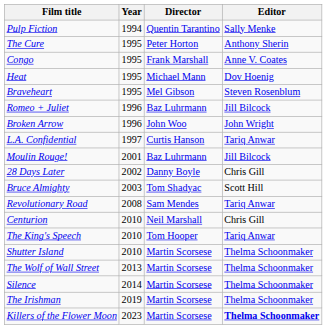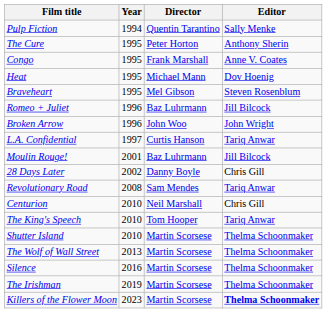 <table class="wikitable sortable">
 <tr>
 <th>Film title</th>
 <th>Year</th>
 <th>Director</th>
 <th>Editor</th>
 </tr>
 <tr>
 <td><em><a href='#'>Pulp Fiction</a></em></td>
 <td>1994</td>
 <td><a href='#'>Quentin Tarantino</a></td>
 <td><a href='#'>Sally Menke</a></td>
 </tr>
 <tr>
 <td><em><a href='#'>The Cure</a></em></td>
 <td>1995</td>
 <td><a href='#'>Peter Horton</a></td>
 <td><a href='#'>Anthony Sherin</a></td>
 </tr>
 <tr>
 <td><a href='#'><em>Congo</em></a></td>
 <td>1995</td>
 <td><a href='#'>Frank Marshall</a></td>
 <td><a href='#'>Anne V. Coates</a></td>
 </tr>
 <tr>
 <td><a href='#'><em>Heat</em></a></td>
 <td>1995</td>
 <td><a href='#'>Michael Mann</a></td>
 <td><a href='#'>Dov Hoenig</a></td>
 </tr>
 <tr>
 <td><em><a href='#'>Braveheart</a></em></td>
 <td>1995</td>
 <td><a href='#'>Mel Gibson</a></td>
 <td><a href='#'>Steven Rosenblum</a></td>
 </tr>
 <tr>
 <td><em><a href='#'>Romeo + Juliet</a></em></td>
 <td>1996</td>
 <td><a href='#'>Baz Luhrmann</a></td>
 <td><a href='#'>Jill Bilcock</a></td>
 </tr>
 <tr>
 <td><em><a href='#'>Broken Arrow</a></em></td>
 <td>1996</td>
 <td><a href='#'>John Woo</a></td>
 <td><a href='#'>John Wright</a></td>
 </tr>
 <tr>
 <td><em><a href='#'>L.A. Confidential</a></em></td>
 <td>1997</td>
 <td><a href='#'>Curtis Hanson</a></td>
 <td><a href='#'>Tariq Anwar</a></td>
 </tr>
 <tr>
 <td><em><a href='#'>Moulin Rouge!</a></em></td>
 <td>2001</td>
 <td><a href='#'>Baz Luhrmann</a></td>
 <td><a href='#'>Jill Bilcock</a></td>
 </tr>
 <tr>
 <td><em><a href='#'>28 Days Later</a></em></td>
 <td>2002</td>
 <td><a href='#'>Danny Boyle</a></td>
 <td>Chris Gill</td>
 </tr>
 <tr>
-<td><em><a href='#'>Bruce Almighty</a></em></td>
-<td>2003</td>
-<td><a href='#'>Tom Shadyac</a></td>
-<td>Scott Hill</td>
-</tr>
-<tr>
 <td><em><a href='#'>Revolutionary Road</a></em></td>
 <td>2008</td>
 <td><a href='#'>Sam Mendes</a></td>
 <td><a href='#'>Tariq Anwar</a></td>
 </tr>
 <tr>
 <td><em><a href='#'>Centurion</a></em></td>
 <td>2010</td>
 <td><a href='#'>Neil Marshall</a></td>
 <td>Chris Gill</td>
 </tr>
 <tr>
 <td><em><a href='#'>The King's Speech</a></em></td>
 <td>2010</td>
 <td><a href='#'>Tom Hooper</a></td>
 <td><a href='#'>Tariq Anwar</a></td>
 </tr>
 <tr>
 <td><a href='#'><em>Shutter Island</em></a></td>
 <td>2010</td>
 <td><a href='#'>Martin Scorsese</a></td>
 <td><a href='#'>Thelma Schoonmaker</a></td>
 </tr>
 <tr>
 <td><em><a href='#'>The Wolf of Wall Street</a></em></td>
 <td>2013</td>
 <td><a href='#'>Martin Scorsese</a></td>
 <td><a href='#'>Thelma Schoonmaker</a></td>
 </tr>
 <tr>
 <td><em><a href='#'>Silence</a></em></td>
-<td>2014</td>
+<td>2016</td>
 <td><a href='#'>Martin Scorsese</a></td>
 <td><a href='#'>Thelma Schoonmaker</a></td>
 </tr>
 <tr>
 <td><a href='#'><em>The Irishman</em></a></td>
 <td>2019</td>
 <td><a href='#'>Martin Scorsese</a></td>
 <td><a href='#'>Thelma Schoonmaker</a></td>
 </tr>
 <tr>
 <td><a href='#'><em>Killers of the Flower Moon</em></a></td>
 <td>2023</td>
 <td><a href='#'>Martin Scorsese</a></td>
 <td><strong><a href='#'>Thelma Schoonmaker</a></strong></td>
 </tr>
 </table>
